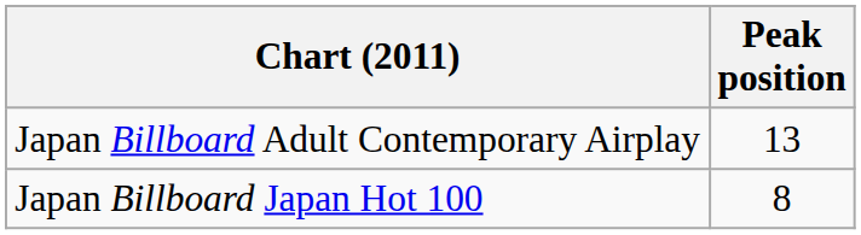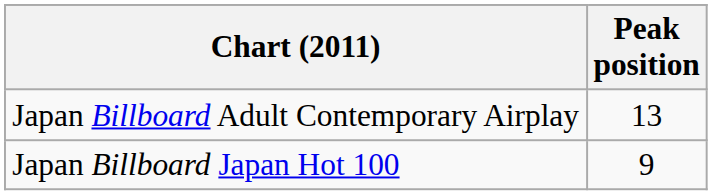 <table class="wikitable sortable">
 <tr>
 <th>Chart (2011)</th>
 <th>Peak<br>position</th>
 </tr>
 <tr>
 <td>Japan <em><a href='#'>Billboard</a></em> Adult Contemporary Airplay</td>
 <td style="text-align:center;">13</td>
 </tr>
 <tr>
 <td>Japan <em>Billboard</em> <a href='#'>Japan Hot 100</a></td>
-<td style="text-align:center;">8</td>
+<td style="text-align:center;">9</td>
 </tr>
 </table>
